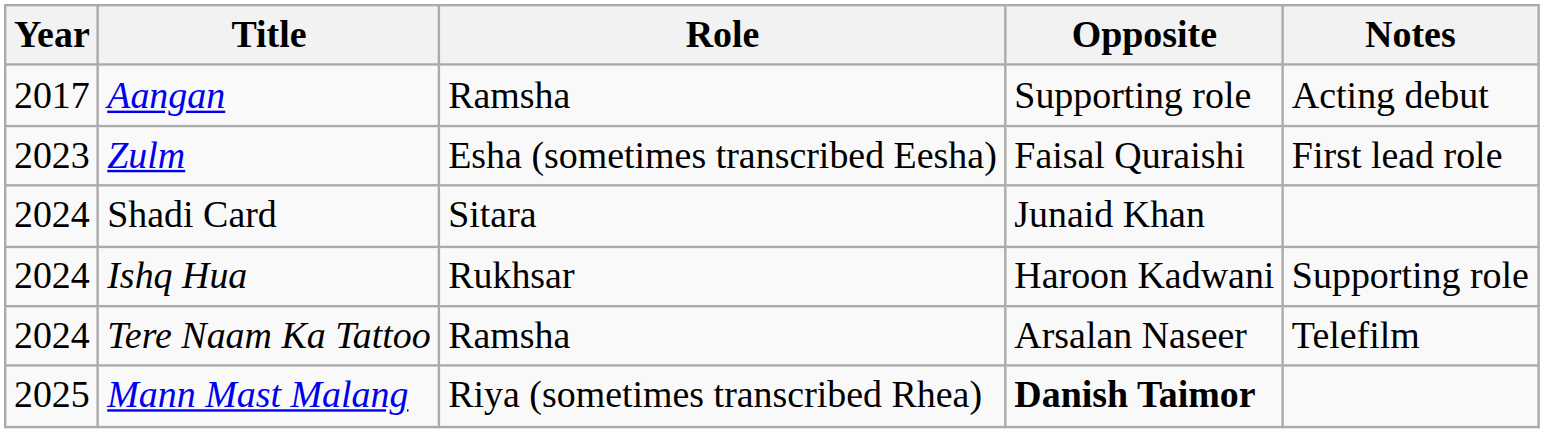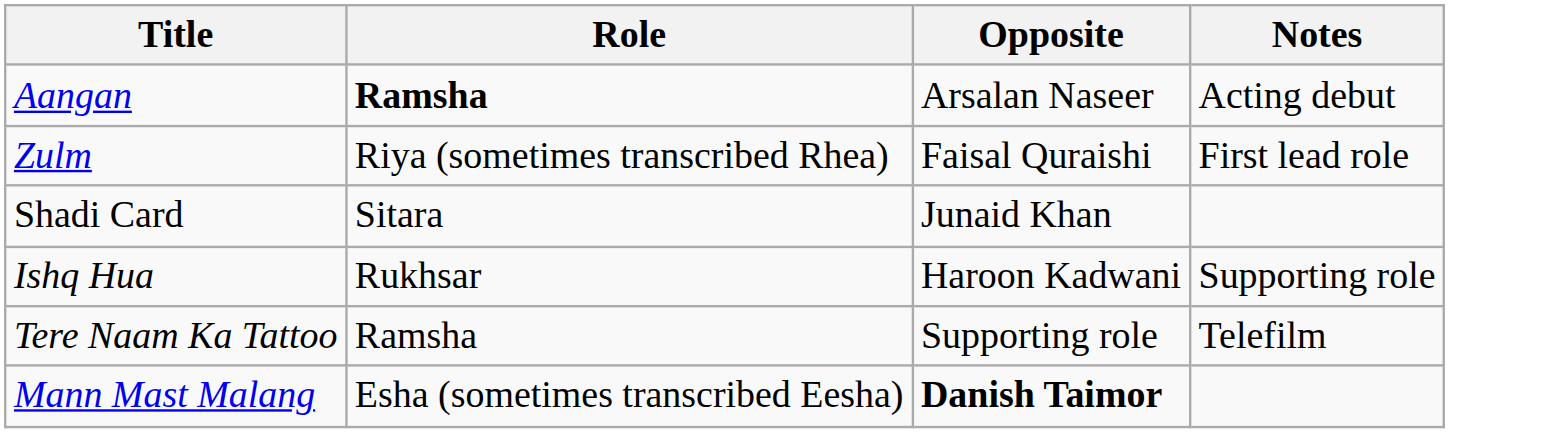 <table class="wikitable">
 <tr>
-<th>Year</th>
 <th>Title</th>
 <th>Role</th>
 <th>Opposite</th>
 <th>Notes</th>
 </tr>
 <tr>
-<td>2017</td>
 <td><em><a href='#'>Aangan</a></em></td>
-<td>Ramsha</td>
-<td>Supporting role</td>
+<td><strong>Ramsha</strong></td>
+<td>Arsalan Naseer</td>
 <td>Acting debut</td>
 </tr>
 <tr>
-<td>2023</td>
 <td><em><a href='#'>Zulm</a></em></td>
-<td>Esha (sometimes transcribed Eesha)</td>
+<td>Riya (sometimes transcribed Rhea)</td>
 <td>Faisal Quraishi</td>
 <td>First lead role</td>
 </tr>
 <tr>
-<td>2024</td>
 <td>Shadi Card</td>
 <td>Sitara</td>
 <td>Junaid Khan</td>
 <td></td>
 </tr>
 <tr>
-<td>2024</td>
 <td><em>Ishq Hua</em></td>
 <td>Rukhsar</td>
 <td>Haroon Kadwani</td>
 <td>Supporting role</td>
 </tr>
 <tr>
-<td>2024</td>
 <td><em>Tere Naam Ka Tattoo</em></td>
 <td>Ramsha</td>
-<td>Arsalan Naseer</td>
+<td>Supporting role</td>
 <td>Telefilm</td>
 </tr>
 <tr>
-<td>2025</td>
 <td><em><a href='#'>Mann Mast Malang</a></em></td>
-<td>Riya (sometimes transcribed Rhea)</td>
+<td>Esha (sometimes transcribed Eesha)</td>
 <td><strong>Danish Taimor</strong></td>
 <td></td>
 </tr>
 </table>
